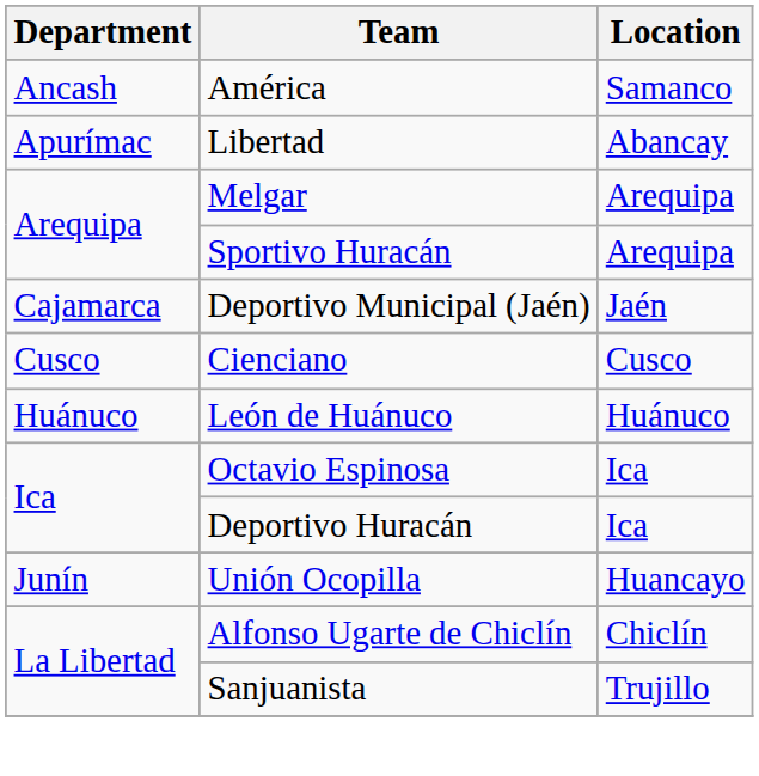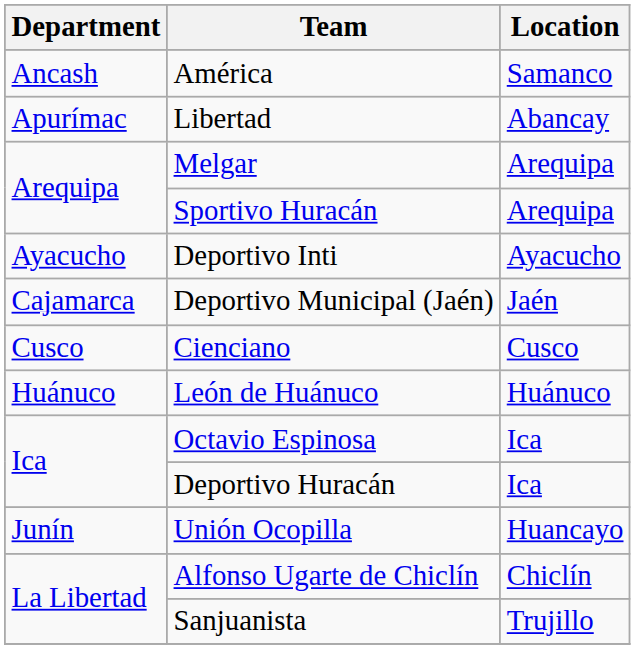 <table class="wikitable">
 <tr>
 <th>Department</th>
 <th>Team</th>
 <th>Location</th>
 </tr>
 <tr>
 <td><a href='#'>Ancash</a></td>
 <td>América</td>
 <td><a href='#'>Samanco</a></td>
 </tr>
 <tr>
 <td><a href='#'>Apurímac</a></td>
 <td>Libertad</td>
 <td><a href='#'>Abancay</a></td>
 </tr>
 <tr>
 <td rowspan="2"><a href='#'>Arequipa</a></td>
 <td><a href='#'>Melgar</a></td>
 <td><a href='#'>Arequipa</a></td>
 </tr>
 <tr>
 <td><a href='#'>Sportivo Huracán</a></td>
 <td><a href='#'>Arequipa</a></td>
+</tr>
+<tr>
+<td><a href='#'>Ayacucho</a></td>
+<td>Deportivo Inti</td>
+<td><a href='#'>Ayacucho</a></td>
 </tr>
 <tr>
 <td><a href='#'>Cajamarca</a></td>
 <td>Deportivo Municipal (Jaén)</td>
 <td><a href='#'>Jaén</a></td>
 </tr>
 <tr>
 <td><a href='#'>Cusco</a></td>
 <td><a href='#'>Cienciano</a></td>
 <td><a href='#'>Cusco</a></td>
 </tr>
 <tr>
 <td><a href='#'>Huánuco</a></td>
 <td><a href='#'>León de Huánuco</a></td>
 <td><a href='#'>Huánuco</a></td>
 </tr>
 <tr>
 <td rowspan="2"><a href='#'>Ica</a></td>
 <td><a href='#'>Octavio Espinosa</a></td>
 <td><a href='#'>Ica</a></td>
 </tr>
 <tr>
 <td>Deportivo Huracán</td>
 <td><a href='#'>Ica</a></td>
 </tr>
 <tr>
 <td><a href='#'>Junín</a></td>
 <td><a href='#'>Unión Ocopilla</a></td>
 <td><a href='#'>Huancayo</a></td>
 </tr>
 <tr>
 <td rowspan="2"><a href='#'>La Libertad</a></td>
 <td><a href='#'>Alfonso Ugarte de Chiclín</a></td>
 <td><a href='#'>Chiclín</a></td>
 </tr>
 <tr>
 <td>Sanjuanista</td>
 <td><a href='#'>Trujillo</a></td>
 </tr>
 <tr>
 </tr>
 </table>
